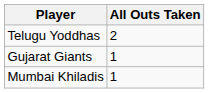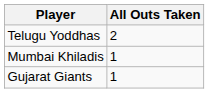 <table class="wikitable">
 <tr>
 <th>Player</th>
 <th>All Outs Taken</th>
 </tr>
 <tr>
 <td>Telugu Yoddhas</td>
 <td>2</td>
 </tr>
 <tr>
+<td>Mumbai Khiladis</td>
+<td>1</td>
+</tr>
+<tr>
 <td>Gujarat Giants</td>
 <td>1</td>
 </tr>
-<tr>
-<td>Mumbai Khiladis</td>
-<td>1</td>
-</tr>
 </table>
